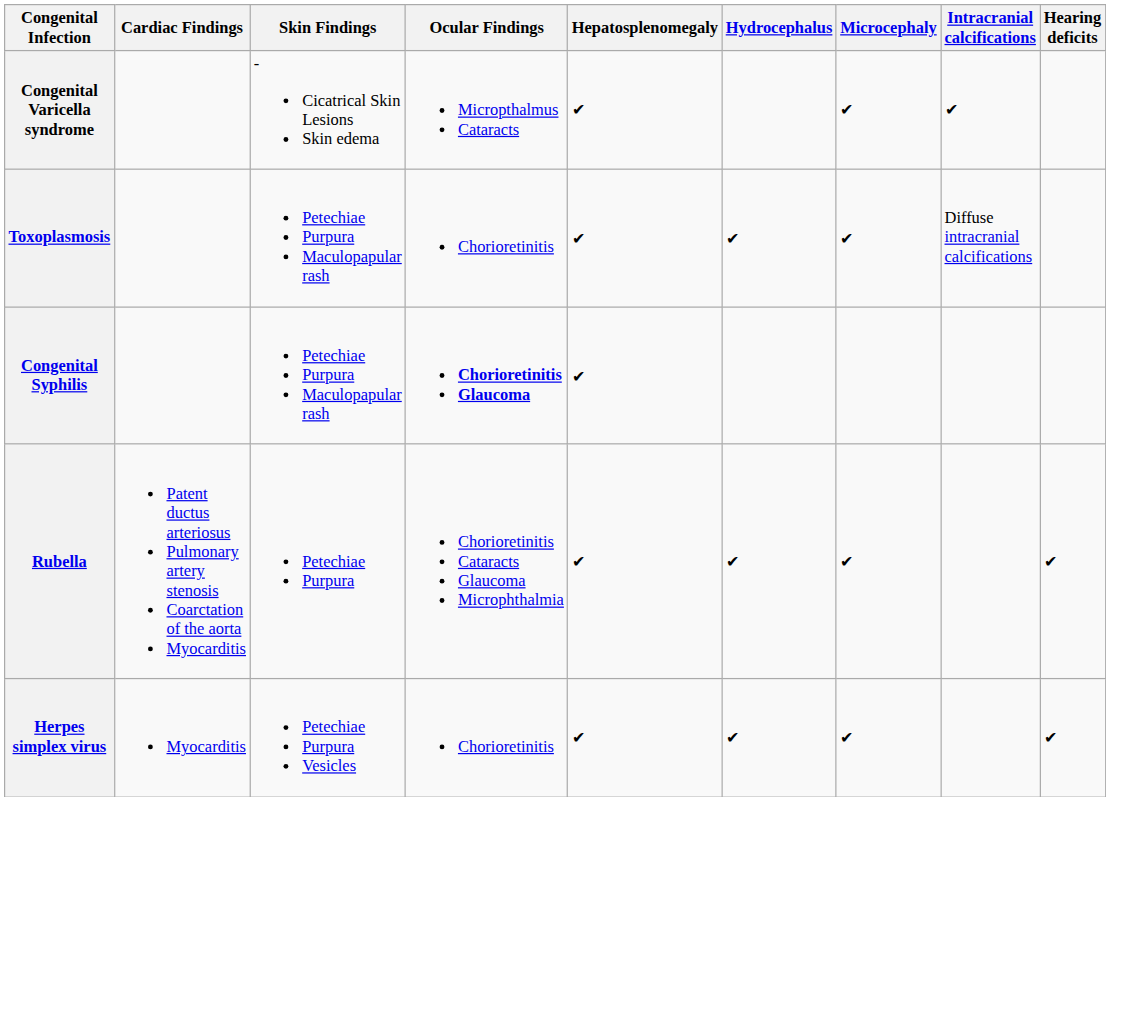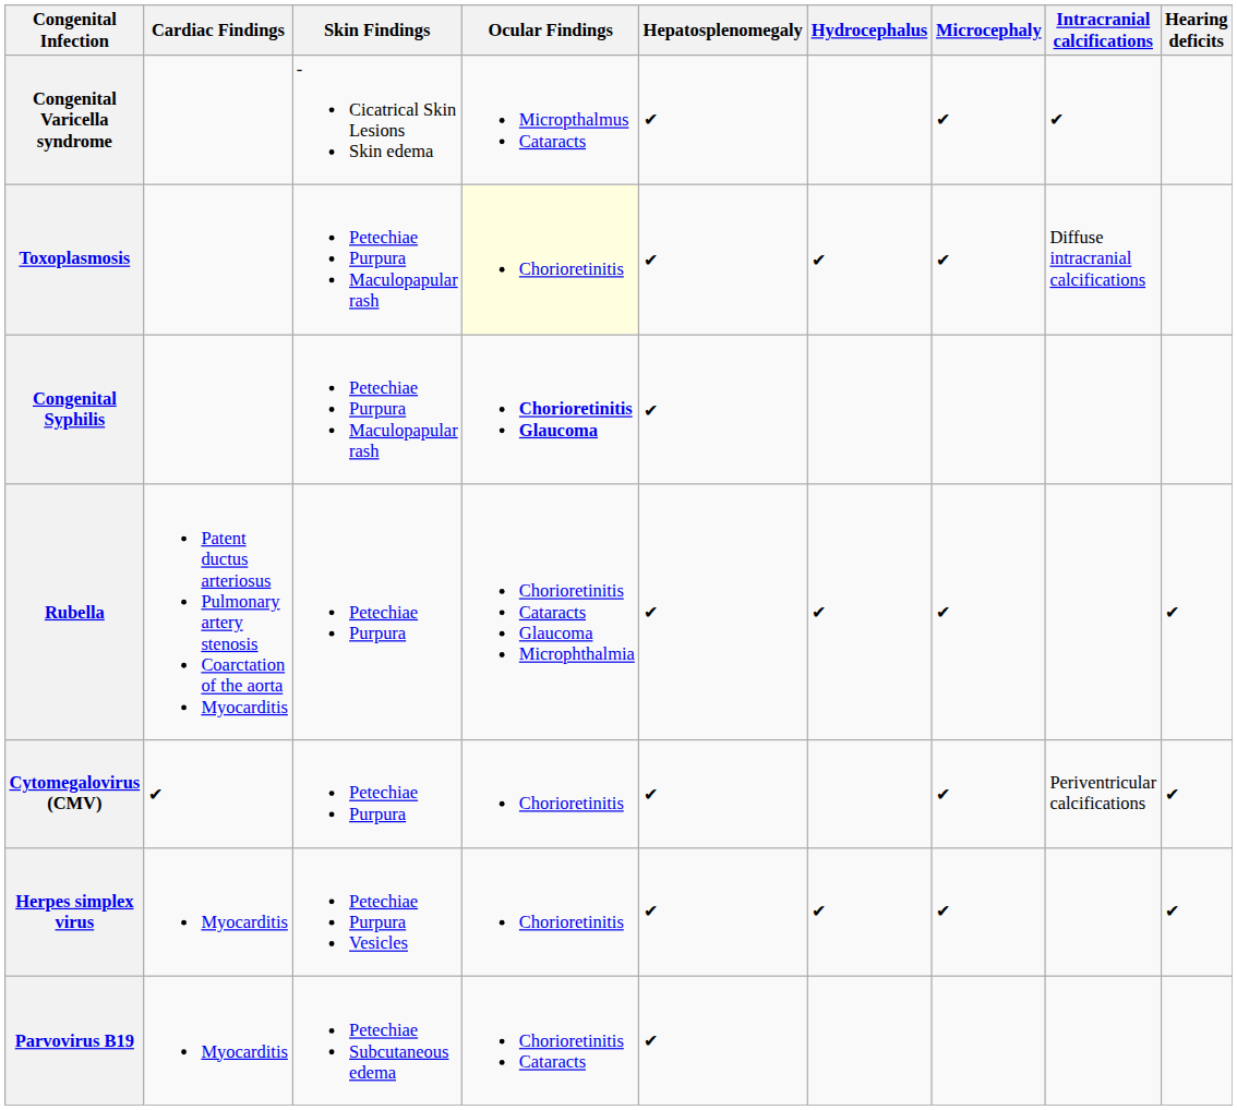 <table class="wikitable" style="font-size:85%;">
 <tr>
 <th>Congenital Infection</th>
 <th>Cardiac Findings</th>
 <th>Skin Findings</th>
 <th>Ocular Findings</th>
 <th>Hepatosplenomegaly</th>
 <th><a href='#'>Hydrocephalus</a></th>
 <th><a href='#'>Microcephaly</a></th>
 <th><a href='#'>Intracranial calcifications</a></th>
 <th>Hearing deficits</th>
 </tr>
 <tr>
 <th>Congenital Varicella syndrome</th>
 <td></td>
 <td>-<br><ul><li>Cicatrical Skin Lesions</li><li>Skin edema</li></ul></td>
 <td><br><ul><li><a href='#'>Micropthalmus</a></li><li><a href='#'>Cataracts</a></li></ul></td>
 <td>✔</td>
 <td></td>
 <td>✔</td>
 <td>✔</td>
 <td></td>
 </tr>
 <tr>
 <th><a href='#'>Toxoplasmosis</a></th>
 <td></td>
 <td><br><ul><li><a href='#'>Petechiae</a></li><li><a href='#'>Purpura</a></li><li><a href='#'>Maculopapular rash</a></li></ul></td>
-<td><br><ul><li><a href='#'>Chorioretinitis</a></li></ul></td>
+<td style="background: lightyellow;"><br><ul><li><a href='#'>Chorioretinitis</a></li></ul></td>
 <td>✔</td>
 <td>✔</td>
 <td>✔</td>
 <td>Diffuse <a href='#'>intracranial calcifications</a></td>
 <td></td>
 </tr>
 <tr>
 <th><a href='#'>Congenital</a> <a href='#'>Syphilis</a></th>
 <td></td>
 <td><br><ul><li><a href='#'>Petechiae</a></li><li><a href='#'>Purpura</a></li><li><a href='#'>Maculopapular rash</a></li></ul></td>
 <td><strong><br><ul><li><a href='#'>Chorioretinitis</a></li><li><a href='#'>Glaucoma</a></li></ul></strong></td>
 <td>✔</td>
 <td></td>
 <td></td>
 <td></td>
 <td></td>
 </tr>
 <tr>
 <th><a href='#'>Rubella</a></th>
 <td><br><ul><li><a href='#'>Patent ductus arteriosus</a></li><li><a href='#'>Pulmonary artery stenosis</a></li><li><a href='#'>Coarctation of the aorta</a></li><li><a href='#'>Myocarditis</a></li></ul></td>
 <td><br><ul><li><a href='#'>Petechiae</a></li><li><a href='#'>Purpura</a></li></ul></td>
 <td><br><ul><li><a href='#'>Chorioretinitis</a></li><li><a href='#'>Cataracts</a></li><li><a href='#'>Glaucoma</a></li><li><a href='#'>Microphthalmia</a></li></ul></td>
 <td>✔</td>
 <td>✔</td>
 <td>✔</td>
 <td></td>
 <td>✔</td>
 </tr>
 <tr>
+<th><a href='#'>Cytomegalovirus</a> (CMV)</th>
+<td>✔</td>
+<td><br><ul><li><a href='#'>Petechiae</a></li><li><a href='#'>Purpura</a></li></ul></td>
+<td><br><ul><li><a href='#'>Chorioretinitis</a></li></ul></td>
+<td>✔</td>
+<td></td>
+<td>✔</td>
+<td>Periventricular calcifications</td>
+<td>✔</td>
+</tr>
+<tr>
 <th><a href='#'>Herpes simplex virus</a></th>
 <td><br><ul><li><a href='#'>Myocarditis</a></li></ul></td>
 <td><br><ul><li><a href='#'>Petechiae</a></li><li><a href='#'>Purpura</a></li><li><a href='#'>Vesicles</a></li></ul></td>
 <td><br><ul><li><a href='#'>Chorioretinitis</a></li></ul></td>
 <td>✔</td>
 <td>✔</td>
 <td>✔</td>
 <td></td>
 <td>✔</td>
 </tr>
+<tr>
+<th><a href='#'>Parvovirus B19</a></th>
+<td><br><ul><li><a href='#'>Myocarditis</a></li></ul></td>
+<td><br><ul><li><a href='#'>Petechiae</a></li><li><a href='#'>Subcutaneous</a> <a href='#'>edema</a></li></ul></td>
+<td><br><ul><li><a href='#'>Chorioretinitis</a></li><li><a href='#'>Cataracts</a></li></ul></td>
+<td>✔</td>
+<td></td>
+<td></td>
+<td></td>
+<td></td>
+</tr>
 </table>
